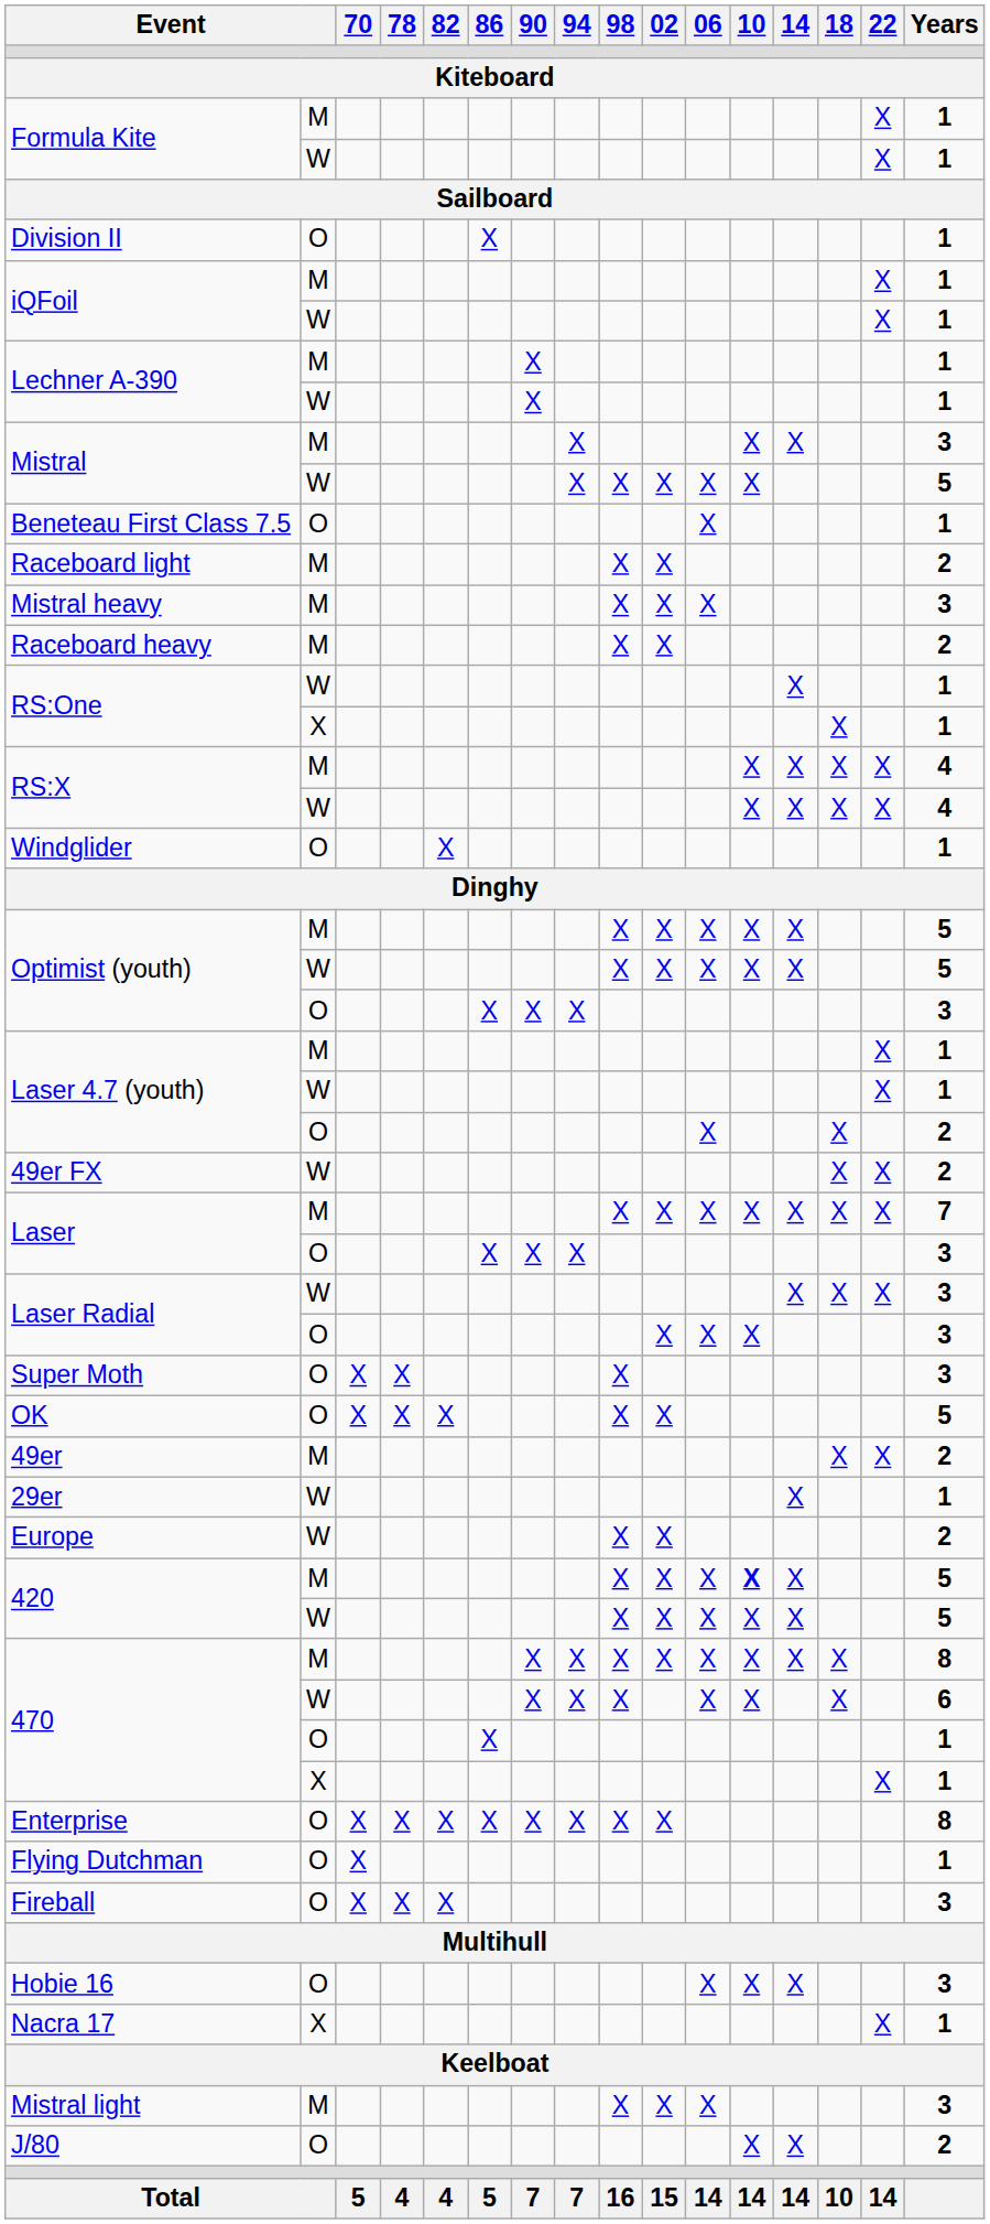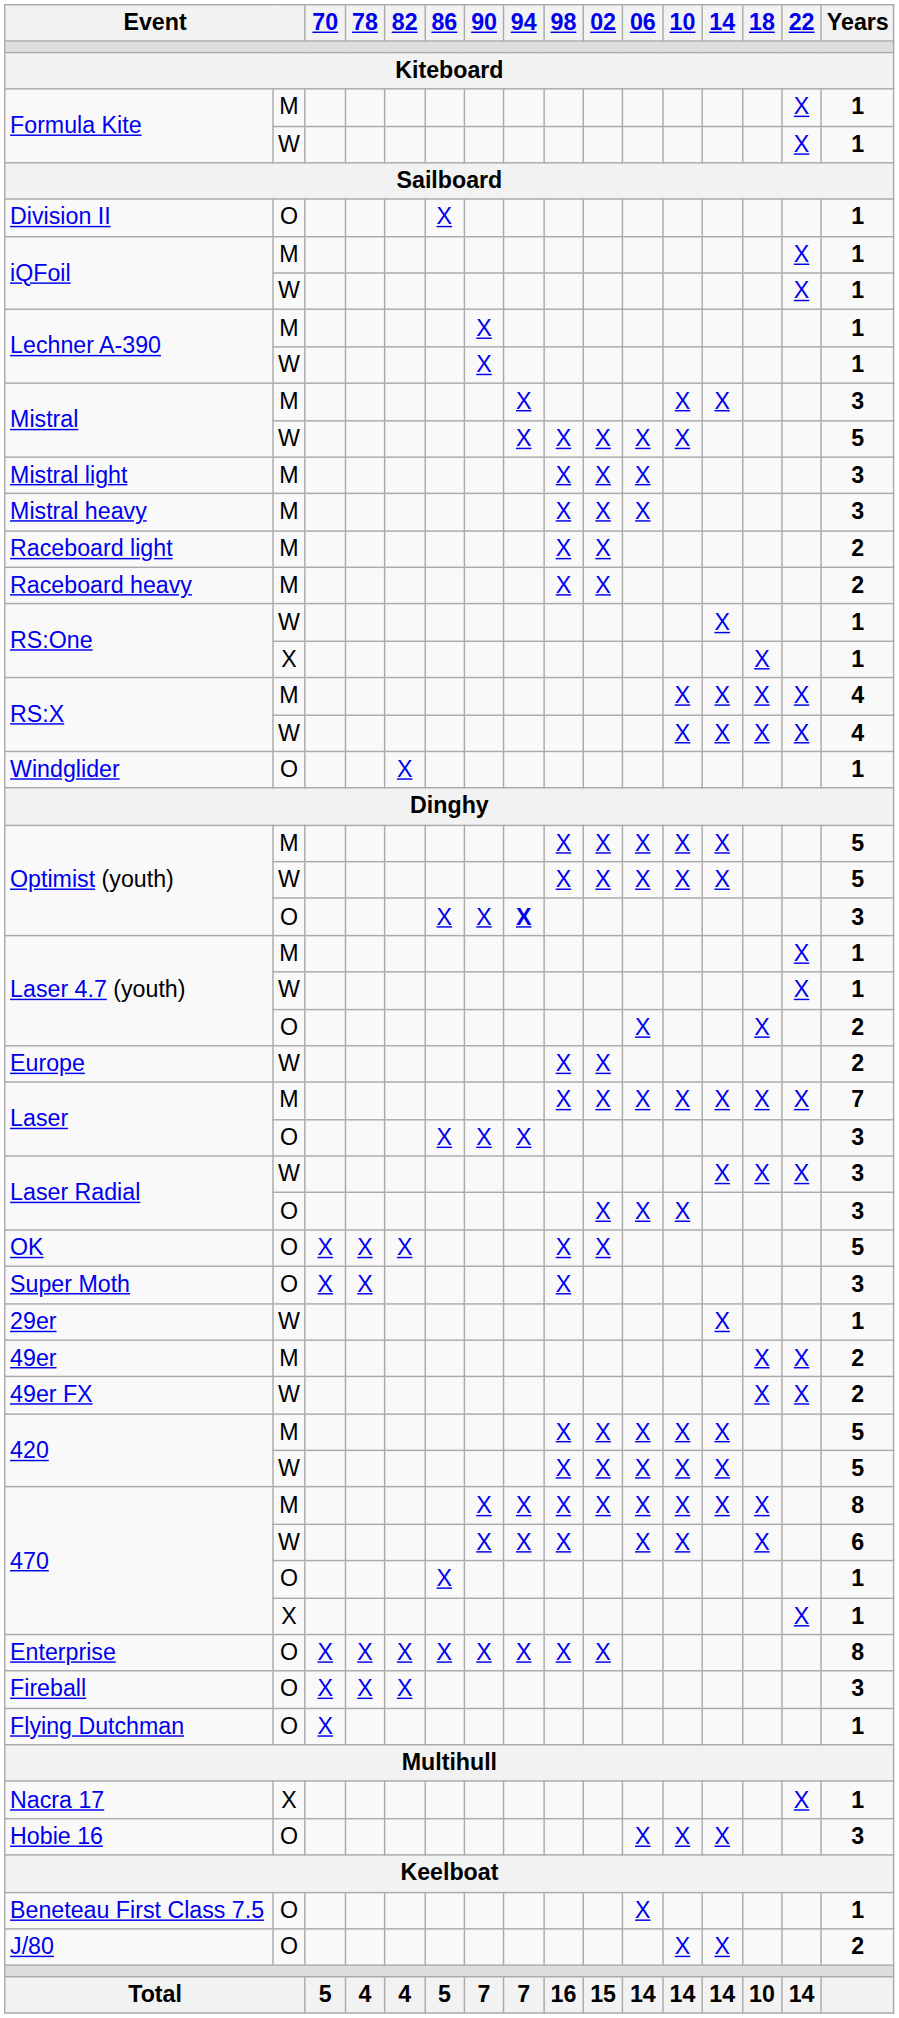 <table class="wikitable" style="text-align:center;">
 <tr>
 <th colspan=2 width="200">Event</th>
 <th width=20><a href='#'>70</a></th>
 <th width=20><a href='#'>78</a></th>
 <th width=20><a href='#'>82</a></th>
 <th width=20><a href='#'>86</a></th>
 <th width=20><a href='#'>90</a></th>
 <th width=20><a href='#'>94</a></th>
 <th width=20><a href='#'>98</a></th>
 <th width=20><a href='#'>02</a></th>
 <th width=20><a href='#'>06</a></th>
 <th width=20><a href='#'>10</a></th>
 <th width=20><a href='#'>14</a></th>
 <th width=20><a href='#'>18</a></th>
 <th width=20><a href='#'>22</a></th>
 <th width=40>Years</th>
 </tr>
 <tr bgcolor=#DDDDDD>
 <td colspan=16></td>
 </tr>
 <tr>
 <th colspan=16>Kiteboard</th>
 </tr>
 <tr>
 <td align=left rowspan=2><a href='#'>Formula Kite</a></td>
 <td>M</td>
 <td></td>
 <td></td>
 <td></td>
 <td></td>
 <td></td>
 <td></td>
 <td></td>
 <td></td>
 <td></td>
 <td></td>
 <td></td>
 <td></td>
 <td><a href='#'>X</a></td>
 <td><strong>1</strong></td>
 </tr>
 <tr>
 <td>W</td>
 <td></td>
 <td></td>
 <td></td>
 <td></td>
 <td></td>
 <td></td>
 <td></td>
 <td></td>
 <td></td>
 <td></td>
 <td></td>
 <td></td>
 <td><a href='#'>X</a></td>
 <td><strong>1</strong></td>
 </tr>
 <tr>
 <th colspan=16>Sailboard</th>
 </tr>
 <tr>
 <td align=left><a href='#'>Division II</a></td>
 <td>O</td>
 <td></td>
 <td></td>
 <td></td>
 <td><a href='#'>X</a></td>
 <td></td>
 <td></td>
 <td></td>
 <td></td>
 <td></td>
 <td></td>
 <td></td>
 <td></td>
 <td></td>
 <td><strong>1</strong></td>
 </tr>
 <tr>
 <td align=left rowspan=2><a href='#'>iQFoil</a></td>
 <td>M</td>
 <td></td>
 <td></td>
 <td></td>
 <td></td>
 <td></td>
 <td></td>
 <td></td>
 <td></td>
 <td></td>
 <td></td>
 <td></td>
 <td></td>
 <td><a href='#'>X</a></td>
 <td><strong>1</strong></td>
 </tr>
 <tr>
 <td>W</td>
 <td></td>
 <td></td>
 <td></td>
 <td></td>
 <td></td>
 <td></td>
 <td></td>
 <td></td>
 <td></td>
 <td></td>
 <td></td>
 <td></td>
 <td><a href='#'>X</a></td>
 <td><strong>1</strong></td>
 </tr>
 <tr>
 <td align=left rowspan=2><a href='#'>Lechner A-390</a></td>
 <td>M</td>
 <td></td>
 <td></td>
 <td></td>
 <td></td>
 <td><a href='#'>X</a></td>
 <td></td>
 <td></td>
 <td></td>
 <td></td>
 <td></td>
 <td></td>
 <td></td>
 <td></td>
 <td><strong>1</strong></td>
 </tr>
 <tr>
 <td>W</td>
 <td></td>
 <td></td>
 <td></td>
 <td></td>
 <td><a href='#'>X</a></td>
 <td></td>
 <td></td>
 <td></td>
 <td></td>
 <td></td>
 <td></td>
 <td></td>
 <td></td>
 <td><strong>1</strong></td>
 </tr>
 <tr>
 <td align=left rowspan=2><a href='#'>Mistral</a></td>
 <td>M</td>
 <td></td>
 <td></td>
 <td></td>
 <td></td>
 <td></td>
 <td><a href='#'>X</a></td>
 <td></td>
 <td></td>
 <td></td>
 <td><a href='#'>X</a></td>
 <td><a href='#'>X</a></td>
 <td></td>
 <td></td>
 <td><strong>3</strong></td>
 </tr>
 <tr>
 <td>W</td>
 <td></td>
 <td></td>
 <td></td>
 <td></td>
 <td></td>
 <td><a href='#'>X</a></td>
 <td><a href='#'>X</a></td>
 <td><a href='#'>X</a></td>
 <td><a href='#'>X</a></td>
 <td><a href='#'>X</a></td>
 <td></td>
 <td></td>
 <td></td>
 <td><strong>5</strong></td>
 </tr>
 <tr>
-<td align=left><a href='#'>Beneteau First Class 7.5</a></td>
-<td>O</td>
-<td></td>
-<td></td>
+<td align=left><a href='#'>Mistral light</a></td>
+<td>M</td>
 <td></td>
 <td></td>
 <td></td>
 <td></td>
 <td></td>
 <td></td>
 <td><a href='#'>X</a></td>
+<td><a href='#'>X</a></td>
+<td><a href='#'>X</a></td>
 <td></td>
 <td></td>
 <td></td>
 <td></td>
-<td><strong>1</strong></td>
+<td><strong>3</strong></td>
+</tr>
+<tr>
+<td align=left><a href='#'>Mistral heavy</a></td>
+<td>M</td>
+<td></td>
+<td></td>
+<td></td>
+<td></td>
+<td></td>
+<td></td>
+<td><a href='#'>X</a></td>
+<td><a href='#'>X</a></td>
+<td><a href='#'>X</a></td>
+<td></td>
+<td></td>
+<td></td>
+<td></td>
+<td><strong>3</strong></td>
 </tr>
 <tr>
 <td align=left><a href='#'>Raceboard light</a></td>
 <td>M</td>
 <td></td>
 <td></td>
 <td></td>
 <td></td>
 <td></td>
 <td></td>
 <td><a href='#'>X</a></td>
 <td><a href='#'>X</a></td>
 <td></td>
 <td></td>
 <td></td>
 <td></td>
 <td></td>
 <td><strong>2</strong></td>
-</tr>
-<tr>
-<td align=left><a href='#'>Mistral heavy</a></td>
-<td>M</td>
-<td></td>
-<td></td>
-<td></td>
-<td></td>
-<td></td>
-<td></td>
-<td><a href='#'>X</a></td>
-<td><a href='#'>X</a></td>
-<td><a href='#'>X</a></td>
-<td></td>
-<td></td>
-<td></td>
-<td></td>
-<td><strong>3</strong></td>
 </tr>
 <tr>
 <td align=left><a href='#'>Raceboard heavy</a></td>
 <td>M</td>
 <td></td>
 <td></td>
 <td></td>
 <td></td>
 <td></td>
 <td></td>
 <td><a href='#'>X</a></td>
 <td><a href='#'>X</a></td>
 <td></td>
 <td></td>
 <td></td>
 <td></td>
 <td></td>
 <td><strong>2</strong></td>
 </tr>
 <tr>
 <td align=left rowspan=2><a href='#'>RS:One</a></td>
 <td>W</td>
 <td></td>
 <td></td>
 <td></td>
 <td></td>
 <td></td>
 <td></td>
 <td></td>
 <td></td>
 <td></td>
 <td></td>
 <td><a href='#'>X</a></td>
 <td></td>
 <td></td>
 <td><strong>1</strong></td>
 </tr>
 <tr>
 <td>X</td>
 <td></td>
 <td></td>
 <td></td>
 <td></td>
 <td></td>
 <td></td>
 <td></td>
 <td></td>
 <td></td>
 <td></td>
 <td></td>
 <td><a href='#'>X</a></td>
 <td></td>
 <td><strong>1</strong></td>
 </tr>
 <tr>
 <td align=left rowspan=2><a href='#'>RS:X</a></td>
 <td>M</td>
 <td></td>
 <td></td>
 <td></td>
 <td></td>
 <td></td>
 <td></td>
 <td></td>
 <td></td>
 <td></td>
 <td><a href='#'>X</a></td>
 <td><a href='#'>X</a></td>
 <td><a href='#'>X</a></td>
 <td><a href='#'>X</a></td>
 <td><strong>4</strong></td>
 </tr>
 <tr>
 <td>W</td>
 <td></td>
 <td></td>
 <td></td>
 <td></td>
 <td></td>
 <td></td>
 <td></td>
 <td></td>
 <td></td>
 <td><a href='#'>X</a></td>
 <td><a href='#'>X</a></td>
 <td><a href='#'>X</a></td>
 <td><a href='#'>X</a></td>
 <td><strong>4</strong></td>
 </tr>
 <tr>
 <td align=left><a href='#'>Windglider</a></td>
 <td>O</td>
 <td></td>
 <td></td>
 <td><a href='#'>X</a></td>
 <td></td>
 <td></td>
 <td></td>
 <td></td>
 <td></td>
 <td></td>
 <td></td>
 <td></td>
 <td></td>
 <td></td>
 <td><strong>1</strong></td>
 </tr>
 <tr>
 <th colspan=16>Dinghy</th>
 </tr>
 <tr>
 <td align=left rowspan=3><a href='#'>Optimist</a> (youth)</td>
 <td>M</td>
 <td></td>
 <td></td>
 <td></td>
 <td></td>
 <td></td>
 <td></td>
 <td><a href='#'>X</a></td>
 <td><a href='#'>X</a></td>
 <td><a href='#'>X</a></td>
 <td><a href='#'>X</a></td>
 <td><a href='#'>X</a></td>
 <td></td>
 <td></td>
 <td><strong>5</strong></td>
 </tr>
 <tr>
 <td>W</td>
 <td></td>
 <td></td>
 <td></td>
 <td></td>
 <td></td>
 <td></td>
 <td><a href='#'>X</a></td>
 <td><a href='#'>X</a></td>
 <td><a href='#'>X</a></td>
 <td><a href='#'>X</a></td>
 <td><a href='#'>X</a></td>
 <td></td>
 <td></td>
 <td><strong>5</strong></td>
 </tr>
 <tr>
 <td>O</td>
 <td></td>
 <td></td>
 <td></td>
 <td><a href='#'>X</a></td>
 <td><a href='#'>X</a></td>
-<td><a href='#'>X</a></td>
+<td><strong><a href='#'>X</a></strong></td>
 <td></td>
 <td></td>
 <td></td>
 <td></td>
 <td></td>
 <td></td>
 <td></td>
 <td><strong>3</strong></td>
 </tr>
 <tr>
 <td align=left rowspan=3><a href='#'>Laser 4.7</a> (youth)</td>
 <td>M</td>
 <td></td>
 <td></td>
 <td></td>
 <td></td>
 <td></td>
 <td></td>
 <td></td>
 <td></td>
 <td></td>
 <td></td>
 <td></td>
 <td></td>
 <td><a href='#'>X</a></td>
 <td><strong>1</strong></td>
 </tr>
 <tr>
 <td>W</td>
 <td></td>
 <td></td>
 <td></td>
 <td></td>
 <td></td>
 <td></td>
 <td></td>
 <td></td>
 <td></td>
 <td></td>
 <td></td>
 <td></td>
 <td><a href='#'>X</a></td>
 <td><strong>1</strong></td>
 </tr>
 <tr>
 <td>O</td>
 <td></td>
 <td></td>
 <td></td>
 <td></td>
 <td></td>
 <td></td>
 <td></td>
 <td></td>
 <td><a href='#'>X</a></td>
 <td></td>
 <td></td>
 <td><a href='#'>X</a></td>
 <td></td>
 <td><strong>2</strong></td>
 </tr>
 <tr>
-<td align=left><a href='#'>49er FX</a></td>
+<td align=left><a href='#'>Europe</a></td>
 <td>W</td>
-<td></td>
-<td></td>
-<td></td>
-<td></td>
-<td></td>
 <td></td>
 <td></td>
 <td></td>
 <td></td>
 <td></td>
 <td></td>
 <td><a href='#'>X</a></td>
 <td><a href='#'>X</a></td>
+<td></td>
+<td></td>
+<td></td>
+<td></td>
+<td></td>
 <td><strong>2</strong></td>
 </tr>
 <tr>
 <td align=left rowspan=2><a href='#'>Laser</a></td>
 <td>M</td>
 <td></td>
 <td></td>
 <td></td>
 <td></td>
 <td></td>
 <td></td>
 <td><a href='#'>X</a></td>
 <td><a href='#'>X</a></td>
 <td><a href='#'>X</a></td>
 <td><a href='#'>X</a></td>
 <td><a href='#'>X</a></td>
 <td><a href='#'>X</a></td>
 <td><a href='#'>X</a></td>
 <td><strong>7</strong></td>
 </tr>
 <tr>
 <td>O</td>
 <td></td>
 <td></td>
 <td></td>
 <td><a href='#'>X</a></td>
 <td><a href='#'>X</a></td>
 <td><a href='#'>X</a></td>
 <td></td>
 <td></td>
 <td></td>
 <td></td>
 <td></td>
 <td></td>
 <td></td>
 <td><strong>3</strong></td>
 </tr>
 <tr>
 <td align=left rowspan=2><a href='#'>Laser Radial</a></td>
 <td>W</td>
 <td></td>
 <td></td>
 <td></td>
 <td></td>
 <td></td>
 <td></td>
 <td></td>
 <td></td>
 <td></td>
 <td></td>
 <td><a href='#'>X</a></td>
 <td><a href='#'>X</a></td>
 <td><a href='#'>X</a></td>
 <td><strong>3</strong></td>
 </tr>
 <tr>
 <td>O</td>
 <td></td>
 <td></td>
 <td></td>
 <td></td>
 <td></td>
 <td></td>
 <td></td>
 <td><a href='#'>X</a></td>
 <td><a href='#'>X</a></td>
 <td><a href='#'>X</a></td>
 <td></td>
 <td></td>
 <td></td>
 <td><strong>3</strong></td>
 </tr>
 <tr>
+<td align=left><a href='#'>OK</a></td>
+<td>O</td>
+<td><a href='#'>X</a></td>
+<td><a href='#'>X</a></td>
+<td><a href='#'>X</a></td>
+<td></td>
+<td></td>
+<td></td>
+<td><a href='#'>X</a></td>
+<td><a href='#'>X</a></td>
+<td></td>
+<td></td>
+<td></td>
+<td></td>
+<td></td>
+<td><strong>5</strong></td>
+</tr>
+<tr>
 <td align=left><a href='#'>Super Moth</a></td>
 <td>O</td>
 <td><a href='#'>X</a></td>
 <td><a href='#'>X</a></td>
 <td></td>
 <td></td>
 <td></td>
 <td></td>
 <td><a href='#'>X</a></td>
 <td></td>
 <td></td>
 <td></td>
 <td></td>
 <td></td>
 <td></td>
 <td><strong>3</strong></td>
 </tr>
 <tr>
-<td align=left><a href='#'>OK</a></td>
-<td>O</td>
-<td><a href='#'>X</a></td>
-<td><a href='#'>X</a></td>
-<td><a href='#'>X</a></td>
-<td></td>
-<td></td>
-<td></td>
-<td><a href='#'>X</a></td>
-<td><a href='#'>X</a></td>
+<td align=left><a href='#'>29er</a></td>
+<td>W</td>
 <td></td>
 <td></td>
 <td></td>
 <td></td>
 <td></td>
-<td><strong>5</strong></td>
+<td></td>
+<td></td>
+<td></td>
+<td></td>
+<td></td>
+<td><a href='#'>X</a></td>
+<td></td>
+<td></td>
+<td><strong>1</strong></td>
 </tr>
 <tr>
 <td align=left><a href='#'>49er</a></td>
 <td>M</td>
 <td></td>
 <td></td>
 <td></td>
 <td></td>
 <td></td>
 <td></td>
 <td></td>
 <td></td>
 <td></td>
 <td></td>
 <td></td>
 <td><a href='#'>X</a></td>
 <td><a href='#'>X</a></td>
 <td><strong>2</strong></td>
 </tr>
 <tr>
-<td align=left><a href='#'>29er</a></td>
+<td align=left><a href='#'>49er FX</a></td>
 <td>W</td>
 <td></td>
 <td></td>
 <td></td>
 <td></td>
 <td></td>
 <td></td>
 <td></td>
 <td></td>
 <td></td>
 <td></td>
-<td><a href='#'>X</a></td>
-<td></td>
-<td></td>
-<td><strong>1</strong></td>
-</tr>
-<tr>
-<td align=left><a href='#'>Europe</a></td>
-<td>W</td>
-<td></td>
-<td></td>
-<td></td>
-<td></td>
-<td></td>
 <td></td>
 <td><a href='#'>X</a></td>
 <td><a href='#'>X</a></td>
-<td></td>
-<td></td>
-<td></td>
-<td></td>
-<td></td>
 <td><strong>2</strong></td>
 </tr>
 <tr>
 <td align=left rowspan=2><a href='#'>420</a></td>
 <td>M</td>
 <td></td>
 <td></td>
 <td></td>
 <td></td>
 <td></td>
 <td></td>
 <td><a href='#'>X</a></td>
 <td><a href='#'>X</a></td>
 <td><a href='#'>X</a></td>
-<td><strong><a href='#'>X</a></strong></td>
+<td><a href='#'>X</a></td>
 <td><a href='#'>X</a></td>
 <td></td>
 <td></td>
 <td><strong>5</strong></td>
 </tr>
 <tr>
 <td>W</td>
 <td></td>
 <td></td>
 <td></td>
 <td></td>
 <td></td>
 <td></td>
 <td><a href='#'>X</a></td>
 <td><a href='#'>X</a></td>
 <td><a href='#'>X</a></td>
 <td><a href='#'>X</a></td>
 <td><a href='#'>X</a></td>
 <td></td>
 <td></td>
 <td><strong>5</strong></td>
 </tr>
 <tr>
 <td align=left rowspan=4><a href='#'>470</a></td>
 <td>M</td>
 <td></td>
 <td></td>
 <td></td>
 <td></td>
 <td><a href='#'>X</a></td>
 <td><a href='#'>X</a></td>
 <td><a href='#'>X</a></td>
 <td><a href='#'>X</a></td>
 <td><a href='#'>X</a></td>
 <td><a href='#'>X</a></td>
 <td><a href='#'>X</a></td>
 <td><a href='#'>X</a></td>
 <td></td>
 <td><strong>8</strong></td>
 </tr>
 <tr>
 <td>W</td>
 <td></td>
 <td></td>
 <td></td>
 <td></td>
 <td><a href='#'>X</a></td>
 <td><a href='#'>X</a></td>
 <td><a href='#'>X</a></td>
 <td></td>
 <td><a href='#'>X</a></td>
 <td><a href='#'>X</a></td>
 <td></td>
 <td><a href='#'>X</a></td>
 <td></td>
 <td><strong>6</strong></td>
 </tr>
 <tr>
 <td>O</td>
 <td></td>
 <td></td>
 <td></td>
 <td><a href='#'>X</a></td>
 <td></td>
 <td></td>
 <td></td>
 <td></td>
 <td></td>
 <td></td>
 <td></td>
 <td></td>
 <td></td>
 <td><strong>1</strong></td>
 </tr>
 <tr>
 <td>X</td>
 <td></td>
 <td></td>
 <td></td>
 <td></td>
 <td></td>
 <td></td>
 <td></td>
 <td></td>
 <td></td>
 <td></td>
 <td></td>
 <td></td>
 <td><a href='#'>X</a></td>
 <td><strong>1</strong></td>
 </tr>
 <tr>
 <td align=left><a href='#'>Enterprise</a></td>
 <td>O</td>
 <td><a href='#'>X</a></td>
 <td><a href='#'>X</a></td>
 <td><a href='#'>X</a></td>
 <td><a href='#'>X</a></td>
 <td><a href='#'>X</a></td>
 <td><a href='#'>X</a></td>
 <td><a href='#'>X</a></td>
 <td><a href='#'>X</a></td>
 <td></td>
 <td></td>
 <td></td>
 <td></td>
 <td></td>
 <td><strong>8</strong></td>
 </tr>
 <tr>
+<td align=left><a href='#'>Fireball</a></td>
+<td>O</td>
+<td><a href='#'>X</a></td>
+<td><a href='#'>X</a></td>
+<td><a href='#'>X</a></td>
+<td></td>
+<td></td>
+<td></td>
+<td></td>
+<td></td>
+<td></td>
+<td></td>
+<td></td>
+<td></td>
+<td></td>
+<td><strong>3</strong></td>
+</tr>
+<tr>
 <td align=left><a href='#'>Flying Dutchman</a></td>
 <td>O</td>
 <td><a href='#'>X</a></td>
 <td></td>
 <td></td>
 <td></td>
 <td></td>
 <td></td>
 <td></td>
 <td></td>
 <td></td>
 <td></td>
 <td></td>
 <td></td>
 <td></td>
 <td><strong>1</strong></td>
 </tr>
 <tr>
-<td align=left><a href='#'>Fireball</a></td>
-<td>O</td>
-<td><a href='#'>X</a></td>
-<td><a href='#'>X</a></td>
-<td><a href='#'>X</a></td>
+<th colspan=16>Multihull</th>
+</tr>
+<tr>
+<td align=left><a href='#'>Nacra 17</a></td>
+<td>X</td>
 <td></td>
 <td></td>
 <td></td>
 <td></td>
 <td></td>
 <td></td>
 <td></td>
 <td></td>
 <td></td>
 <td></td>
-<td><strong>3</strong></td>
-</tr>
-<tr>
-<th colspan=16>Multihull</th>
+<td></td>
+<td></td>
+<td><a href='#'>X</a></td>
+<td><strong>1</strong></td>
 </tr>
 <tr>
 <td align=left><a href='#'>Hobie 16</a></td>
 <td>O</td>
 <td></td>
 <td></td>
 <td></td>
 <td></td>
 <td></td>
 <td></td>
 <td></td>
 <td></td>
 <td><a href='#'>X</a></td>
 <td><a href='#'>X</a></td>
 <td><a href='#'>X</a></td>
 <td></td>
 <td></td>
 <td><strong>3</strong></td>
 </tr>
 <tr>
-<td align=left><a href='#'>Nacra 17</a></td>
-<td>X</td>
-<td></td>
-<td></td>
-<td></td>
-<td></td>
+<th colspan=16>Keelboat</th>
+</tr>
+<tr>
+<td align=left><a href='#'>Beneteau First Class 7.5</a></td>
+<td>O</td>
 <td></td>
 <td></td>
 <td></td>
 <td></td>
 <td></td>
 <td></td>
 <td></td>
 <td></td>
 <td><a href='#'>X</a></td>
-<td><strong>1</strong></td>
-</tr>
-<tr>
-<th colspan=16>Keelboat</th>
-</tr>
-<tr>
-<td align=left><a href='#'>Mistral light</a></td>
-<td>M</td>
 <td></td>
 <td></td>
 <td></td>
 <td></td>
-<td></td>
-<td></td>
-<td><a href='#'>X</a></td>
-<td><a href='#'>X</a></td>
-<td><a href='#'>X</a></td>
-<td></td>
-<td></td>
-<td></td>
-<td></td>
-<td><strong>3</strong></td>
+<td><strong>1</strong></td>
 </tr>
 <tr>
 <td align=left><a href='#'>J/80</a></td>
 <td>O</td>
 <td></td>
 <td></td>
 <td></td>
 <td></td>
 <td></td>
 <td></td>
 <td></td>
 <td></td>
 <td></td>
 <td><a href='#'>X</a></td>
 <td><a href='#'>X</a></td>
 <td></td>
 <td></td>
 <td><strong>2</strong></td>
 </tr>
 <tr bgcolor=#DDDDDD>
 <td colspan=16></td>
 </tr>
 <tr>
 <th colspan=2>Total</th>
 <th>5</th>
 <th>4</th>
 <th>4</th>
 <th>5</th>
 <th>7</th>
 <th>7</th>
 <th>16</th>
 <th>15</th>
 <th>14</th>
 <th>14</th>
 <th>14</th>
 <th>10</th>
 <th>14</th>
 <th></th>
 </tr>
 </table>
